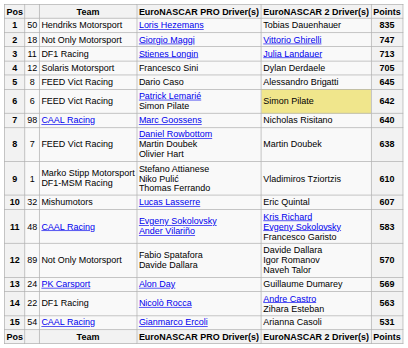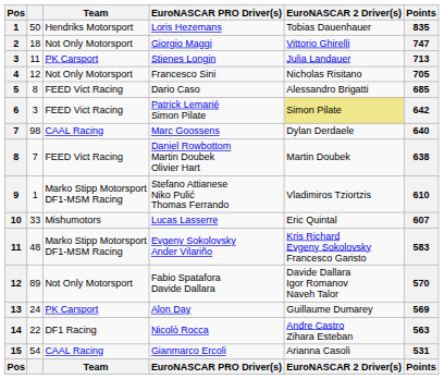 <table class="wikitable" style="font-size:85%; text-align:center">
 <tr>
 <th>Pos</th>
 <th></th>
 <th>Team</th>
 <th>EuroNASCAR PRO Driver(s)</th>
 <th>EuroNASCAR 2 Driver(s)</th>
 <th>Points</th>
 </tr>
 <tr>
 <th>1</th>
 <td>50</td>
 <td align="left"> Hendriks Motorsport</td>
 <td align="left"> <a href='#'>Loris Hezemans</a></td>
 <td align="left"> Tobias Dauenhauer</td>
 <th>835</th>
 </tr>
 <tr>
 <th>2</th>
 <td>18</td>
 <td align="left"> Not Only Motorsport</td>
 <td align="left"> <a href='#'>Giorgio Maggi</a></td>
 <td align="left"> <a href='#'>Vittorio Ghirelli</a></td>
 <th>747</th>
 </tr>
 <tr>
 <th>3</th>
 <td>11</td>
-<td align="left"> DF1 Racing</td>
+<td align="left"> <a href='#'>PK Carsport</a></td>
 <td align="left"> <a href='#'>Stienes Longin</a></td>
 <td align="left"> <a href='#'>Julia Landauer</a></td>
 <th>713</th>
 </tr>
 <tr>
 <th>4</th>
 <td>12</td>
-<td align="left"> Solaris Motorsport</td>
+<td align="left"> Not Only Motorsport</td>
 <td align="left"> Francesco Sini</td>
-<td align="left"> Dylan Derdaele</td>
+<td align="left"> Nicholas Risitano</td>
 <th>705</th>
 </tr>
 <tr>
 <th>5</th>
 <td>8</td>
 <td align="left"> FEED Vict Racing</td>
 <td align="left"> Dario Caso</td>
 <td align="left"> Alessandro Brigatti</td>
-<th>645</th>
+<th>685</th>
 </tr>
 <tr>
 <th>6</th>
-<td>6</td>
+<td>3</td>
 <td align="left"> FEED Vict Racing</td>
 <td align="left"> <a href='#'>Patrick Lemarié</a><br> Simon Pilate</td>
 <td align="left" style="background: khaki;"> Simon Pilate</td>
 <th>642</th>
 </tr>
 <tr>
 <th>7</th>
 <td>98</td>
 <td align="left"> <a href='#'>CAAL Racing</a></td>
 <td align="left"> <a href='#'>Marc Goossens</a></td>
-<td align="left"> Nicholas Risitano</td>
+<td align="left"> Dylan Derdaele</td>
 <th>640</th>
 </tr>
 <tr>
 <th>8</th>
 <td>7</td>
 <td align="left"> FEED Vict Racing</td>
 <td align="left"> <a href='#'>Daniel Rowbottom</a><br> Martin Doubek<br> Olivier Hart</td>
 <td align="left"> Martin Doubek</td>
 <th>638</th>
 </tr>
 <tr>
 <th>9</th>
 <td>1</td>
 <td align="left"> Marko Stipp Motorsport<br> DF1-MSM Racing</td>
 <td align="left"> Stefano Attianese<br> Niko Pulić<br> Thomas Ferrando</td>
 <td align="left"> Vladimiros Tziortzis</td>
 <th>610</th>
 </tr>
 <tr>
 <th>10</th>
-<td>32</td>
+<td>33</td>
 <td align="left"> Mishumotors</td>
 <td align="left"> <a href='#'>Lucas Lasserre</a></td>
 <td align="left"> Eric Quintal</td>
 <th>607</th>
 </tr>
 <tr>
 <th>11</th>
 <td>48</td>
-<td align="left"> <a href='#'>CAAL Racing</a></td>
+<td align="left"> Marko Stipp Motorsport<br> DF1-MSM Racing</td>
 <td align="left"> <a href='#'>Evgeny Sokolovsky</a><br> <a href='#'>Ander Vilariño</a></td>
 <td align="left"> <a href='#'>Kris Richard</a><br> <a href='#'>Evgeny Sokolovsky</a><br> Francesco Garisto</td>
 <th>583</th>
 </tr>
 <tr>
 <th>12</th>
 <td>89</td>
 <td align="left"> Not Only Motorsport</td>
 <td align="left"> Fabio Spatafora<br> Davide Dallara</td>
 <td align="left"> Davide Dallara<br> Igor Romanov<br> Naveh Talor</td>
 <th>570</th>
 </tr>
 <tr>
 <th>13</th>
 <td>24</td>
 <td align="left"> <a href='#'>PK Carsport</a></td>
 <td align="left"> <a href='#'>Alon Day</a></td>
 <td align="left"> Guillaume Dumarey</td>
 <th>569</th>
 </tr>
 <tr>
 <th>14</th>
 <td>22</td>
 <td align="left"> DF1 Racing</td>
 <td align="left"> <a href='#'>Nicolò Rocca</a></td>
 <td align="left"> <a href='#'>Andre Castro</a><br> Zihara Esteban</td>
 <th>563</th>
 </tr>
 <tr>
 <th>15</th>
 <td>54</td>
 <td align="left"> <a href='#'>CAAL Racing</a></td>
 <td align="left"> <a href='#'>Gianmarco Ercoli</a></td>
 <td align="left"> Arianna Casoli</td>
 <th>531</th>
 </tr>
 <tr>
 <th>Pos</th>
 <th></th>
 <th>Team</th>
 <th>EuroNASCAR PRO Driver(s)</th>
 <th>EuroNASCAR 2 Driver(s)</th>
 <th>Points</th>
 </tr>
 </table>
